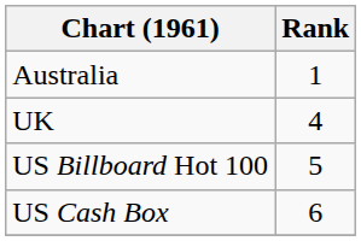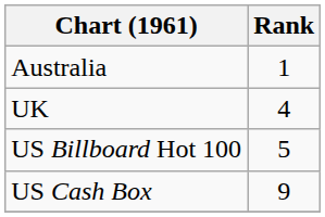 <table class="wikitable">
 <tr>
 <th>Chart (1961)</th>
 <th style="text-align:center;">Rank</th>
 </tr>
 <tr>
 <td>Australia</td>
 <td style="text-align:center;">1</td>
 </tr>
 <tr>
 <td>UK</td>
 <td style="text-align:center;">4</td>
 </tr>
 <tr>
 <td>US <em>Billboard</em> Hot 100</td>
 <td style="text-align:center;">5</td>
 </tr>
 <tr>
 <td>US <em>Cash Box</em></td>
-<td style="text-align:center;">6</td>
+<td style="text-align:center;">9</td>
 </tr>
 <tr>
 </tr>
 </table>
